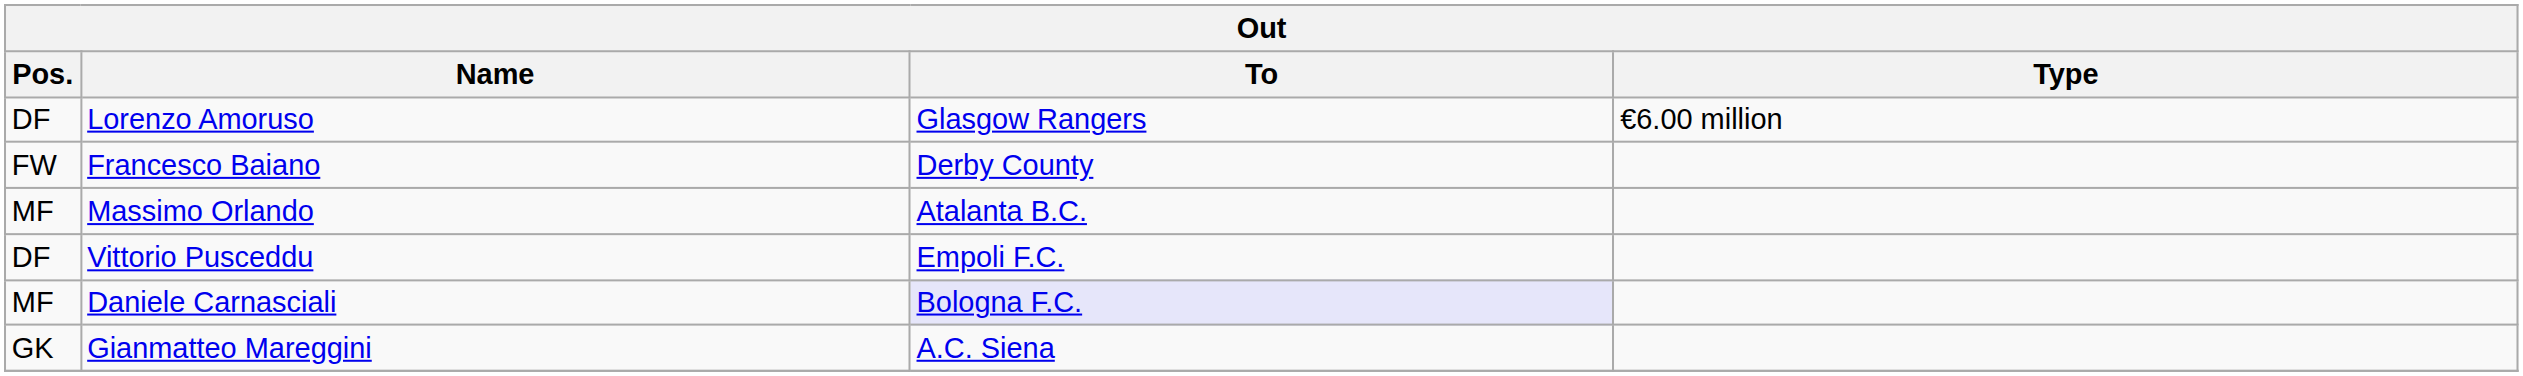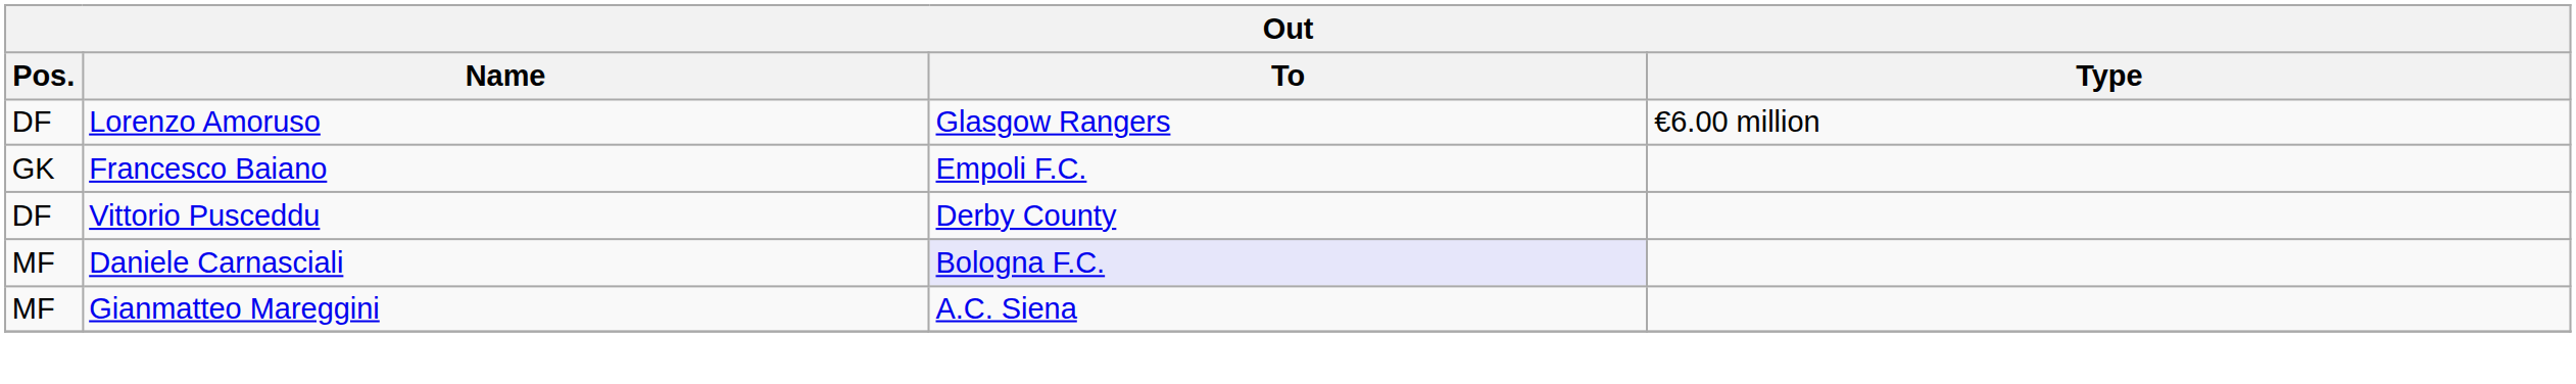 <table class="wikitable" style="font-size:90%;width:99%;">
 <tr>
 <th colspan="4">Out</th>
 </tr>
 <tr>
 <th width=3%>Pos.</th>
 <th width=33%>Name</th>
 <th width=28%>To</th>
 <th width=36%>Type</th>
 </tr>
 <tr>
 <td>DF</td>
 <td><a href='#'>Lorenzo Amoruso</a></td>
 <td><a href='#'>Glasgow Rangers</a></td>
 <td>€6.00 million</td>
 </tr>
 <tr>
-<td>FW</td>
+<td>GK</td>
 <td><a href='#'>Francesco Baiano</a></td>
-<td><a href='#'>Derby County</a></td>
-<td></td>
-</tr>
-<tr>
-<td>MF</td>
-<td><a href='#'>Massimo Orlando</a></td>
-<td><a href='#'>Atalanta B.C.</a></td>
+<td><a href='#'>Empoli F.C.</a></td>
 <td></td>
 </tr>
 <tr>
 <td>DF</td>
 <td><a href='#'>Vittorio Pusceddu</a></td>
-<td><a href='#'>Empoli F.C.</a></td>
+<td><a href='#'>Derby County</a></td>
 <td></td>
 </tr>
 <tr>
 <td>MF</td>
 <td><a href='#'>Daniele Carnasciali</a></td>
 <td style="background: lavender;"><a href='#'>Bologna F.C.</a></td>
 <td></td>
 </tr>
 <tr>
-<td>GK</td>
+<td>MF</td>
 <td><a href='#'>Gianmatteo Mareggini</a></td>
 <td><a href='#'>A.C. Siena</a></td>
 <td></td>
 </tr>
 <tr>
 </tr>
 </table>
